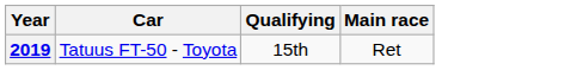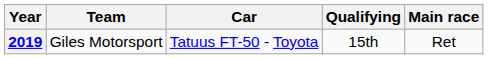 <table class="wikitable" style="text-align:center; font-size:90%">
 <tr>
 <th>Year</th>
+<th>Team</th>
 <th>Car</th>
 <th>Qualifying</th>
 <th>Main race</th>
 </tr>
 <tr>
 <th><a href='#'>2019</a></th>
+<td align="left"> Giles Motorsport</td>
 <td align="left"><a href='#'>Tatuus FT-50</a> - <a href='#'>Toyota</a></td>
 <td>15th</td>
 <td>Ret</td>
 </tr>
 </table>
